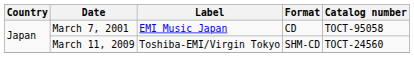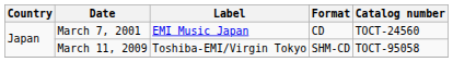 <table class="wikitable">
 <tr>
 <th>Country</th>
 <th>Date</th>
 <th>Label</th>
 <th>Format</th>
 <th>Catalog number</th>
 </tr>
 <tr>
 <td rowspan="2">Japan</td>
 <td>March 7, 2001</td>
 <td><a href='#'>EMI Music Japan</a></td>
 <td>CD</td>
-<td>TOCT-95058</td>
+<td>TOCT-24560</td>
 </tr>
 <tr>
 <td>March 11, 2009</td>
 <td>Toshiba-EMI/Virgin Tokyo</td>
 <td>SHM-CD</td>
-<td>TOCT-24560</td>
+<td>TOCT-95058</td>
 </tr>
 <tr>
 </tr>
 </table>
